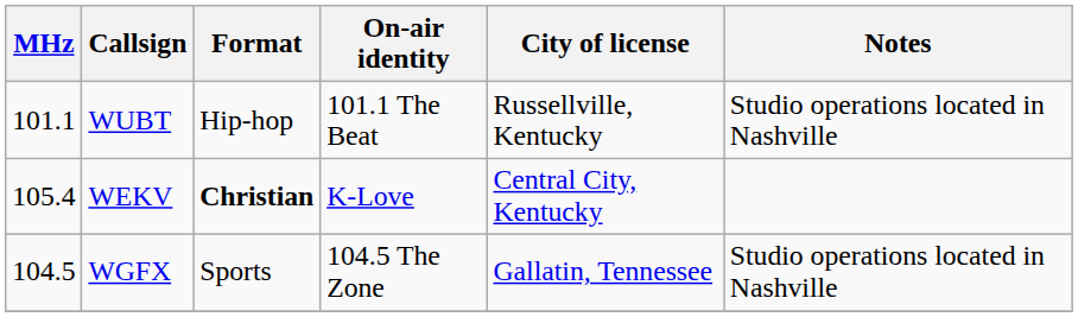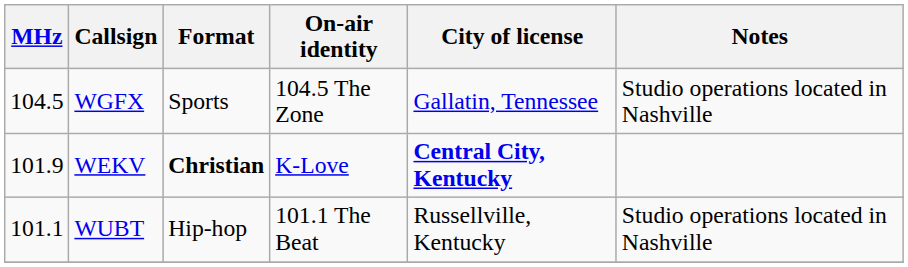 <table class="wikitable">
 <tr>
 <th><a href='#'>MHz</a></th>
 <th>Callsign</th>
 <th>Format</th>
 <th>On-air identity</th>
 <th>City of license</th>
 <th>Notes</th>
 </tr>
 <tr>
+<td>104.5</td>
+<td><a href='#'>WGFX</a></td>
+<td>Sports</td>
+<td>104.5 The Zone</td>
+<td><a href='#'>Gallatin, Tennessee</a></td>
+<td>Studio operations located in Nashville</td>
+</tr>
+<tr>
+<td>101.9</td>
+<td><a href='#'>WEKV</a></td>
+<td><strong>Christian</strong></td>
+<td><a href='#'>K-Love</a></td>
+<td><strong><a href='#'>Central City, Kentucky</a></strong></td>
+<td></td>
+</tr>
+<tr>
 <td>101.1</td>
 <td><a href='#'>WUBT</a></td>
 <td>Hip-hop</td>
 <td>101.1 The Beat</td>
 <td>Russellville, Kentucky</td>
 <td>Studio operations located in Nashville</td>
 </tr>
 <tr>
-<td>105.4</td>
-<td><a href='#'>WEKV</a></td>
-<td><strong>Christian</strong></td>
-<td><a href='#'>K-Love</a></td>
-<td><a href='#'>Central City, Kentucky</a></td>
-<td></td>
-</tr>
-<tr>
-<td>104.5</td>
-<td><a href='#'>WGFX</a></td>
-<td>Sports</td>
-<td>104.5 The Zone</td>
-<td><a href='#'>Gallatin, Tennessee</a></td>
-<td>Studio operations located in Nashville</td>
-</tr>
-<tr>
 </tr>
 </table>
